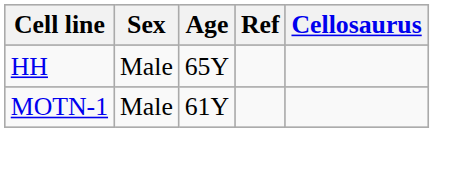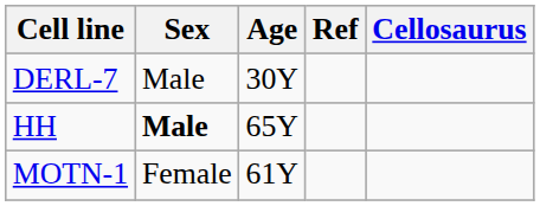 <table class="wikitable sortable">
 <tr>
 <th>Cell line</th>
 <th>Sex</th>
 <th>Age</th>
 <th>Ref</th>
 <th><a href='#'>Cellosaurus</a></th>
 </tr>
 <tr>
+<td><a href='#'>DERL-7</a></td>
+<td>Male</td>
+<td>30Y</td>
+<td></td>
+<td></td>
+</tr>
+<tr>
 <td><a href='#'>HH</a></td>
-<td>Male</td>
+<td><strong>Male</strong></td>
 <td>65Y</td>
 <td></td>
 <td></td>
 </tr>
 <tr>
 <td><a href='#'>MOTN-1</a></td>
-<td>Male</td>
+<td>Female</td>
 <td>61Y</td>
 <td></td>
 <td></td>
 </tr>
 </table>
